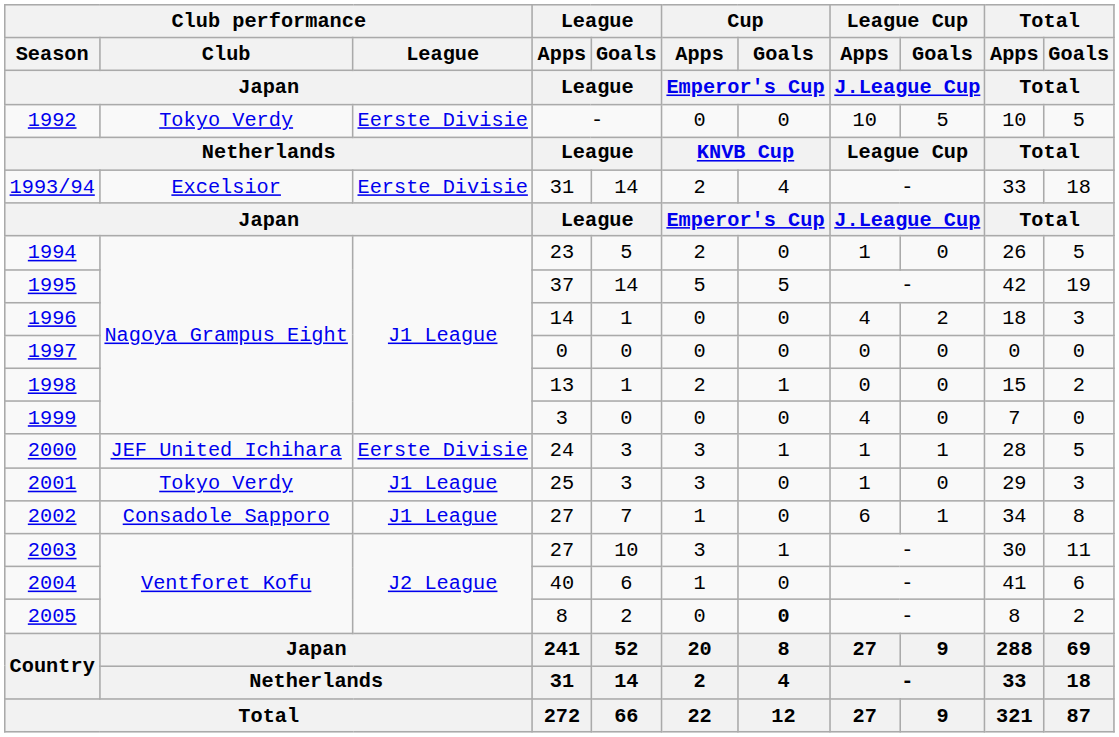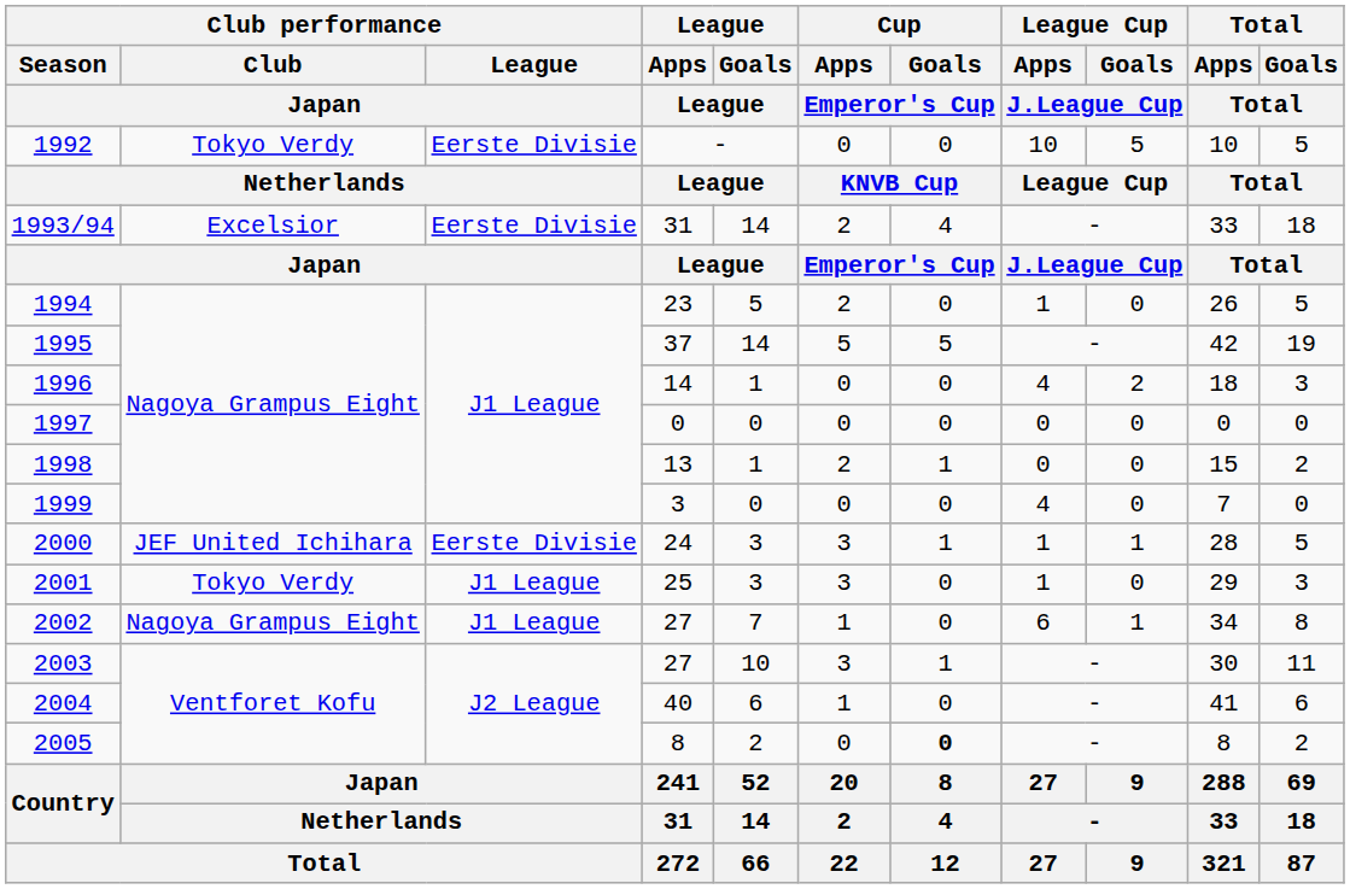 <table class="wikitable" style="text-align:center;">
 <tr>
 <th colspan=3>Club performance</th>
 <th colspan=2>League</th>
 <th colspan=2>Cup</th>
 <th colspan=2>League Cup</th>
 <th colspan=2>Total</th>
 </tr>
 <tr>
 <th>Season</th>
 <th>Club</th>
 <th>League</th>
 <th>Apps</th>
 <th>Goals</th>
 <th>Apps</th>
 <th>Goals</th>
 <th>Apps</th>
 <th>Goals</th>
 <th>Apps</th>
 <th>Goals</th>
 </tr>
 <tr>
 <th colspan=3>Japan</th>
 <th colspan=2>League</th>
 <th colspan=2><a href='#'>Emperor's Cup</a></th>
 <th colspan=2><a href='#'>J.League Cup</a></th>
 <th colspan=2>Total</th>
 </tr>
 <tr>
 <td><a href='#'>1992</a></td>
 <td><a href='#'>Tokyo Verdy</a></td>
 <td><a href='#'>Eerste Divisie</a></td>
 <td colspan=2>-</td>
 <td>0</td>
 <td>0</td>
 <td>10</td>
 <td>5</td>
 <td>10</td>
 <td>5</td>
 </tr>
 <tr>
 <th colspan=3>Netherlands</th>
 <th colspan=2>League</th>
 <th colspan=2><a href='#'>KNVB Cup</a></th>
 <th colspan=2>League Cup</th>
 <th colspan=2>Total</th>
 </tr>
 <tr>
 <td><a href='#'>1993/94</a></td>
 <td><a href='#'>Excelsior</a></td>
 <td><a href='#'>Eerste Divisie</a></td>
 <td>31</td>
 <td>14</td>
 <td>2</td>
 <td>4</td>
 <td colspan=2>-</td>
 <td>33</td>
 <td>18</td>
 </tr>
 <tr>
 <th colspan=3>Japan</th>
 <th colspan=2>League</th>
 <th colspan=2><a href='#'>Emperor's Cup</a></th>
 <th colspan=2><a href='#'>J.League Cup</a></th>
 <th colspan=2>Total</th>
 </tr>
 <tr>
 <td><a href='#'>1994</a></td>
 <td rowspan=6><a href='#'>Nagoya Grampus Eight</a></td>
 <td rowspan=6><a href='#'>J1 League</a></td>
 <td>23</td>
 <td>5</td>
 <td>2</td>
 <td>0</td>
 <td>1</td>
 <td>0</td>
 <td>26</td>
 <td>5</td>
 </tr>
 <tr>
 <td><a href='#'>1995</a></td>
 <td>37</td>
 <td>14</td>
 <td>5</td>
 <td>5</td>
 <td colspan=2>-</td>
 <td>42</td>
 <td>19</td>
 </tr>
 <tr>
 <td><a href='#'>1996</a></td>
 <td>14</td>
 <td>1</td>
 <td>0</td>
 <td>0</td>
 <td>4</td>
 <td>2</td>
 <td>18</td>
 <td>3</td>
 </tr>
 <tr>
 <td><a href='#'>1997</a></td>
 <td>0</td>
 <td>0</td>
 <td>0</td>
 <td>0</td>
 <td>0</td>
 <td>0</td>
 <td>0</td>
 <td>0</td>
 </tr>
 <tr>
 <td><a href='#'>1998</a></td>
 <td>13</td>
 <td>1</td>
 <td>2</td>
 <td>1</td>
 <td>0</td>
 <td>0</td>
 <td>15</td>
 <td>2</td>
 </tr>
 <tr>
 <td><a href='#'>1999</a></td>
 <td>3</td>
 <td>0</td>
 <td>0</td>
 <td>0</td>
 <td>4</td>
 <td>0</td>
 <td>7</td>
 <td>0</td>
 </tr>
 <tr>
 <td><a href='#'>2000</a></td>
 <td><a href='#'>JEF United Ichihara</a></td>
 <td><a href='#'>Eerste Divisie</a></td>
 <td>24</td>
 <td>3</td>
 <td>3</td>
 <td>1</td>
 <td>1</td>
 <td>1</td>
 <td>28</td>
 <td>5</td>
 </tr>
 <tr>
 <td><a href='#'>2001</a></td>
 <td><a href='#'>Tokyo Verdy</a></td>
 <td><a href='#'>J1 League</a></td>
 <td>25</td>
 <td>3</td>
 <td>3</td>
 <td>0</td>
 <td>1</td>
 <td>0</td>
 <td>29</td>
 <td>3</td>
 </tr>
 <tr>
 <td><a href='#'>2002</a></td>
-<td><a href='#'>Consadole Sapporo</a></td>
+<td><a href='#'>Nagoya Grampus Eight</a></td>
 <td><a href='#'>J1 League</a></td>
 <td>27</td>
 <td>7</td>
 <td>1</td>
 <td>0</td>
 <td>6</td>
 <td>1</td>
 <td>34</td>
 <td>8</td>
 </tr>
 <tr>
 <td><a href='#'>2003</a></td>
 <td rowspan=3><a href='#'>Ventforet Kofu</a></td>
 <td rowspan=3><a href='#'>J2 League</a></td>
 <td>27</td>
 <td>10</td>
 <td>3</td>
 <td>1</td>
 <td colspan=2>-</td>
 <td>30</td>
 <td>11</td>
 </tr>
 <tr>
 <td><a href='#'>2004</a></td>
 <td>40</td>
 <td>6</td>
 <td>1</td>
 <td>0</td>
 <td colspan=2>-</td>
 <td>41</td>
 <td>6</td>
 </tr>
 <tr>
 <td><a href='#'>2005</a></td>
 <td>8</td>
 <td>2</td>
 <td>0</td>
 <td><strong>0</strong></td>
 <td colspan=2>-</td>
 <td>8</td>
 <td>2</td>
 </tr>
 <tr>
 <th rowspan=2>Country</th>
 <th colspan=2>Japan</th>
 <th>241</th>
 <th>52</th>
 <th>20</th>
 <th>8</th>
 <th>27</th>
 <th>9</th>
 <th>288</th>
 <th>69</th>
 </tr>
 <tr>
 <th colspan=2>Netherlands</th>
 <th>31</th>
 <th>14</th>
 <th>2</th>
 <th>4</th>
 <th colspan=2>-</th>
 <th>33</th>
 <th>18</th>
 </tr>
 <tr>
 <th colspan=3>Total</th>
 <th>272</th>
 <th>66</th>
 <th>22</th>
 <th>12</th>
 <th>27</th>
 <th>9</th>
 <th>321</th>
 <th>87</th>
 </tr>
 </table>
